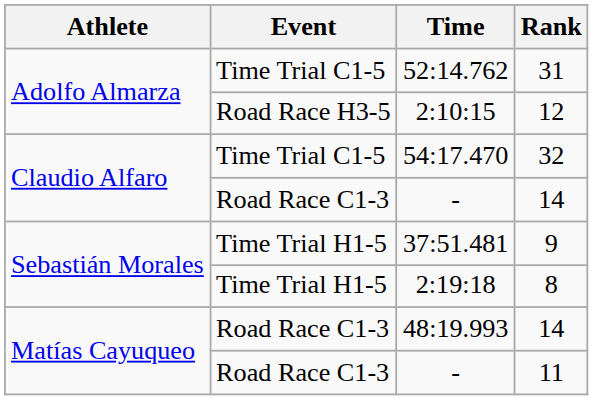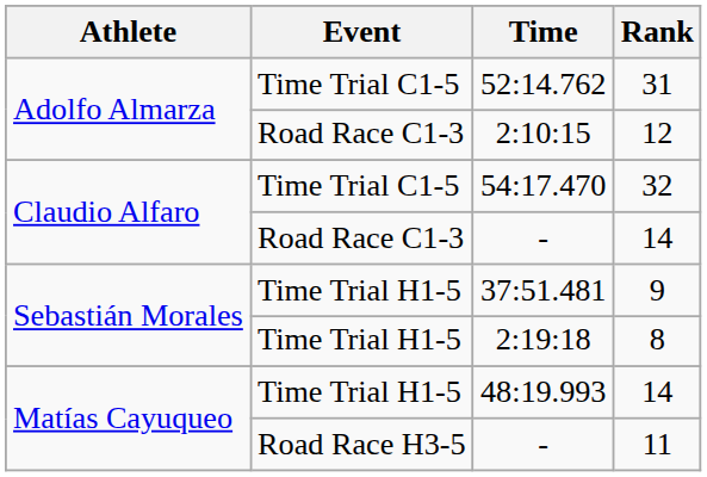 <table class=wikitable style="font-size:90%">
 <tr>
 <th>Athlete</th>
 <th>Event</th>
 <th>Time</th>
 <th>Rank</th>
 </tr>
 <tr align=center>
 <td rowspan=2 align=left><a href='#'>Adolfo Almarza</a></td>
 <td align=left>Time Trial C1-5</td>
 <td>52:14.762</td>
 <td>31</td>
 </tr>
 <tr align=center>
-<td align=left>Road Race H3-5</td>
+<td align=left>Road Race C1-3</td>
 <td>2:10:15</td>
 <td>12</td>
 </tr>
 <tr align=center>
 <td rowspan=2 align=left><a href='#'>Claudio Alfaro</a></td>
 <td align=left>Time Trial C1-5</td>
 <td>54:17.470</td>
 <td>32</td>
 </tr>
 <tr align=center>
 <td align=left>Road Race C1-3</td>
 <td>-</td>
 <td>14</td>
 </tr>
 <tr align=center>
 <td rowspan=2 align=left><a href='#'>Sebastián Morales</a></td>
 <td align=left>Time Trial H1-5</td>
 <td>37:51.481</td>
 <td>9</td>
 </tr>
 <tr align=center>
 <td align=left>Time Trial H1-5</td>
 <td>2:19:18</td>
 <td>8</td>
 </tr>
 <tr align=center>
 <td rowspan=2 align=left><a href='#'>Matías Cayuqueo</a></td>
-<td align=left>Road Race C1-3</td>
+<td align=left>Time Trial H1-5</td>
 <td>48:19.993</td>
 <td>14</td>
 </tr>
 <tr align=center>
-<td align=left>Road Race C1-3</td>
+<td align=left>Road Race H3-5</td>
 <td>-</td>
 <td>11</td>
 </tr>
 </table>
